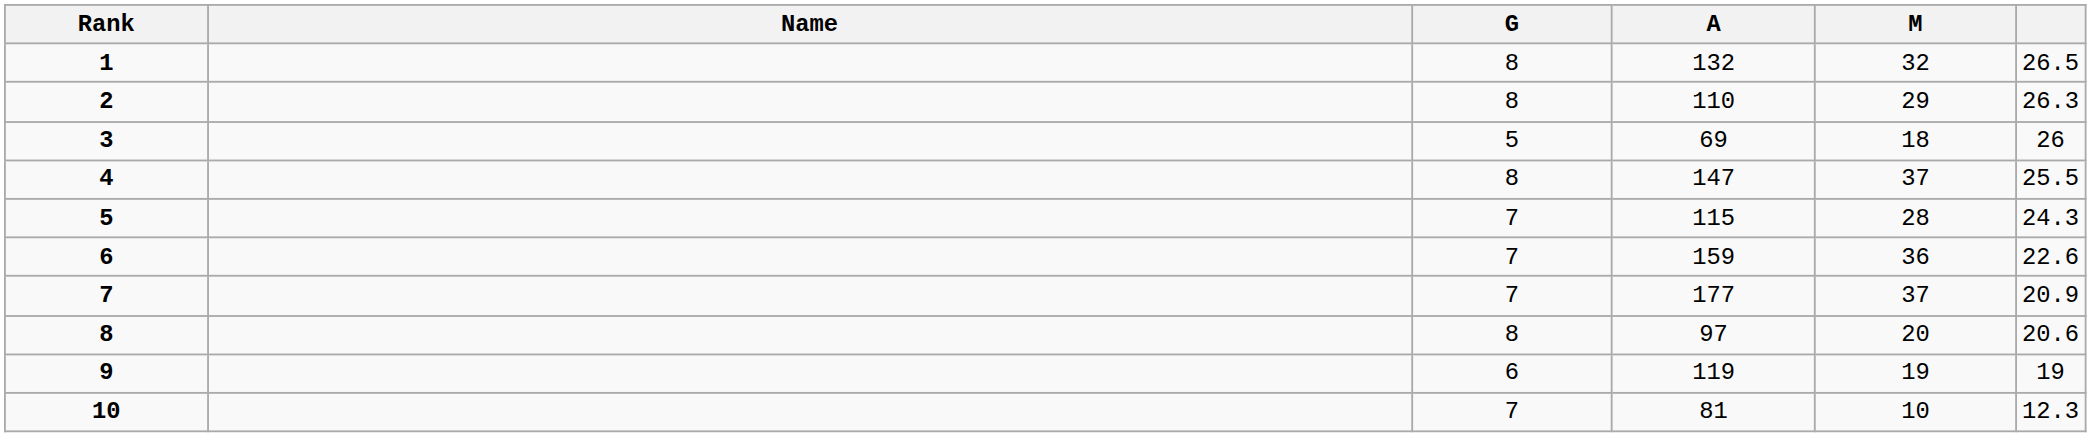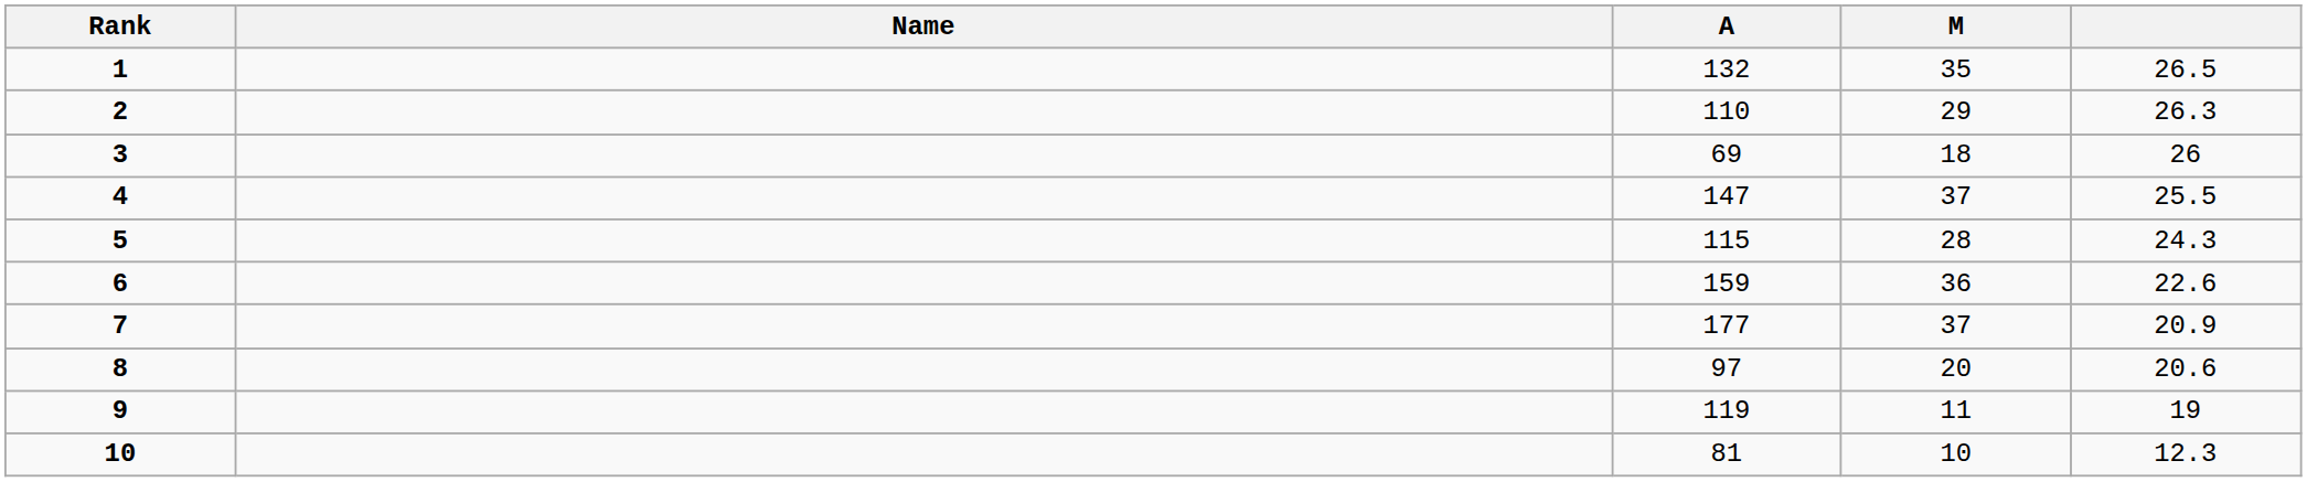 <table class="wikitable" style="width:90%;">
 <tr>
 <th style="width:10%;">Rank</th>
 <th style="width:60%;">Name</th>
-<th style="width:10%;">G</th>
 <th style="width:10%;">A</th>
 <th style="width:10%;">M</th>
 <th style="width:10%;"></th>
 </tr>
 <tr align=center>
 <td><strong>1</strong></td>
 <td align=left><strong></strong></td>
-<td>8</td>
 <td>132</td>
-<td>32</td>
+<td>35</td>
 <td>26.5</td>
 </tr>
 <tr align=center>
 <td><strong>2</strong></td>
 <td align=left></td>
-<td>8</td>
 <td>110</td>
 <td>29</td>
 <td>26.3</td>
 </tr>
 <tr align=center>
 <td><strong>3</strong></td>
 <td align=left></td>
-<td>5</td>
 <td>69</td>
 <td>18</td>
 <td>26</td>
 </tr>
 <tr align=center>
 <td><strong>4</strong></td>
 <td align=left></td>
-<td>8</td>
 <td>147</td>
 <td>37</td>
 <td>25.5</td>
 </tr>
 <tr align=center>
 <td><strong>5</strong></td>
 <td align=left></td>
-<td>7</td>
 <td>115</td>
 <td>28</td>
 <td>24.3</td>
 </tr>
 <tr align=center>
 <td><strong>6</strong></td>
 <td align=left></td>
-<td>7</td>
 <td>159</td>
 <td>36</td>
 <td>22.6</td>
 </tr>
 <tr align=center>
 <td><strong>7</strong></td>
 <td align=left></td>
-<td>7</td>
 <td>177</td>
 <td>37</td>
 <td>20.9</td>
 </tr>
 <tr align=center>
 <td><strong>8</strong></td>
 <td align=left></td>
-<td>8</td>
 <td>97</td>
 <td>20</td>
 <td>20.6</td>
 </tr>
 <tr align=center>
 <td><strong>9</strong></td>
 <td align=left></td>
-<td>6</td>
 <td>119</td>
-<td>19</td>
+<td>11</td>
 <td>19</td>
 </tr>
 <tr align=center>
 <td><strong>10</strong></td>
 <td align=left></td>
-<td>7</td>
 <td>81</td>
 <td>10</td>
 <td>12.3</td>
 </tr>
 </table>
